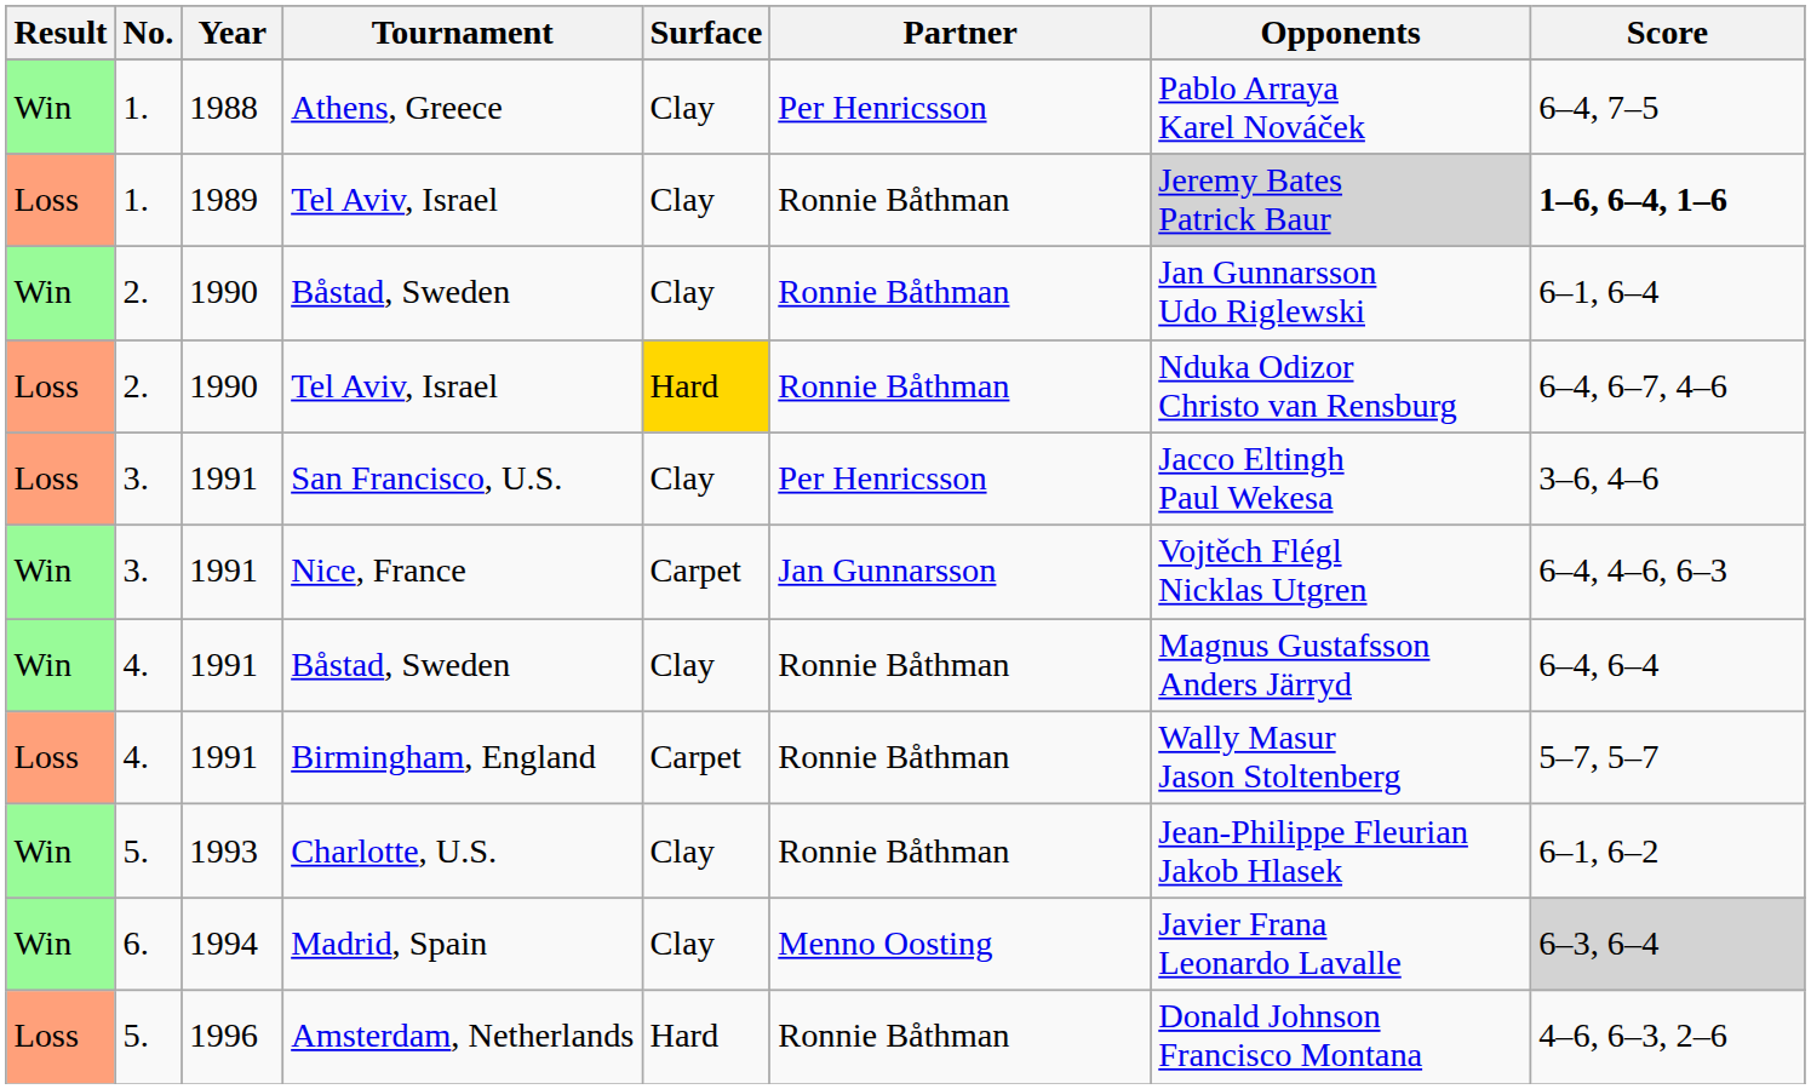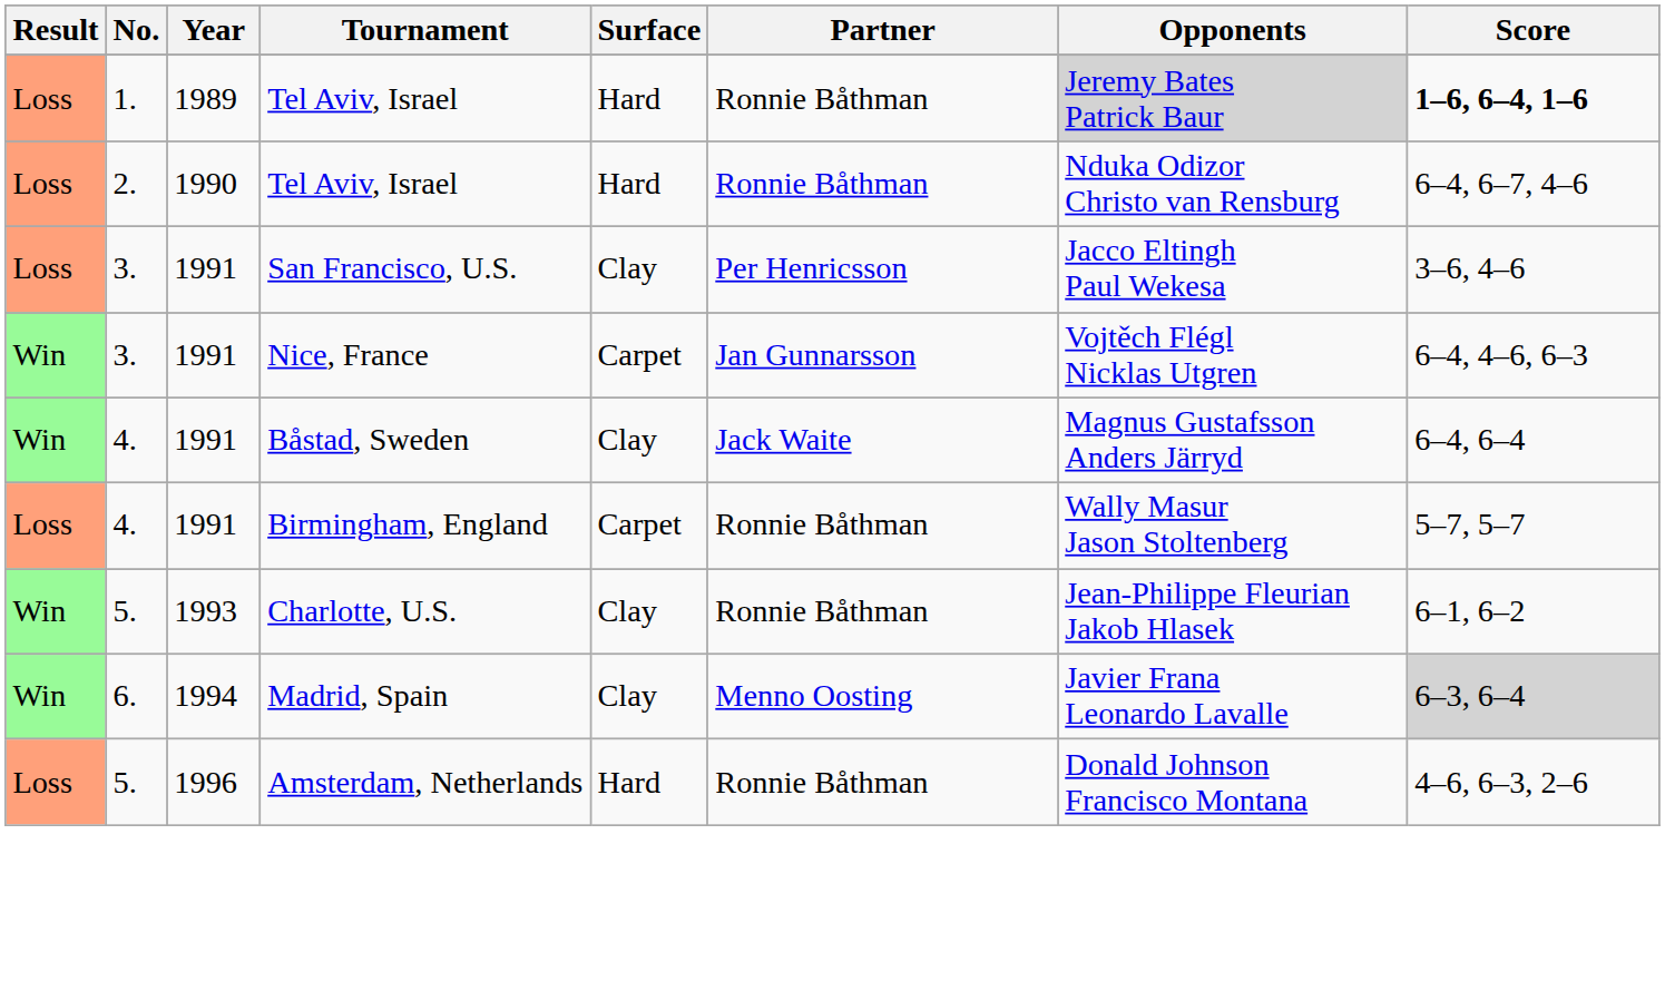 <table class="sortable wikitable">
 <tr>
 <th style="width:40px">Result</th>
 <th style="width:20px">No.</th>
 <th style="width:40px">Year</th>
 <th style="width:160px">Tournament</th>
 <th style="width:50px">Surface</th>
 <th style="width:170px">Partner</th>
 <th style="width:170px">Opponents</th>
 <th style="width:120px" class="unsortable">Score</th>
 </tr>
 <tr>
 </tr>
 <tr>
-<td style="background:#98fb98;">Win</td>
-<td>1.</td>
-<td>1988</td>
-<td><a href='#'>Athens</a>, Greece</td>
-<td>Clay</td>
-<td> <a href='#'>Per Henricsson</a></td>
-<td> <a href='#'>Pablo Arraya</a> <br>  <a href='#'>Karel Nováček</a></td>
-<td>6–4, 7–5</td>
-</tr>
-<tr>
 <td style="background:#ffa07a;">Loss</td>
 <td>1.</td>
 <td>1989</td>
 <td><a href='#'>Tel Aviv</a>, Israel</td>
-<td>Clay</td>
+<td>Hard</td>
 <td> Ronnie Båthman</td>
 <td style="background: lightgrey;"> <a href='#'>Jeremy Bates</a> <br>  <a href='#'>Patrick Baur</a></td>
 <td><strong>1–6, 6–4, 1–6</strong></td>
-</tr>
-<tr>
-<td style="background:#98fb98;">Win</td>
-<td>2.</td>
-<td>1990</td>
-<td><a href='#'>Båstad</a>, Sweden</td>
-<td>Clay</td>
-<td> <a href='#'>Ronnie Båthman</a></td>
-<td> <a href='#'>Jan Gunnarsson</a> <br>  <a href='#'>Udo Riglewski</a></td>
-<td>6–1, 6–4</td>
 </tr>
 <tr>
 <td style="background:#ffa07a;">Loss</td>
 <td>2.</td>
 <td>1990</td>
 <td><a href='#'>Tel Aviv</a>, Israel</td>
-<td style="background: gold;">Hard</td>
+<td>Hard</td>
 <td> <a href='#'>Ronnie Båthman</a></td>
 <td> <a href='#'>Nduka Odizor</a> <br>  <a href='#'>Christo van Rensburg</a></td>
 <td>6–4, 6–7, 4–6</td>
 </tr>
 <tr>
 <td style="background:#ffa07a;">Loss</td>
 <td>3.</td>
 <td>1991</td>
 <td><a href='#'>San Francisco</a>, U.S.</td>
 <td>Clay</td>
 <td> <a href='#'>Per Henricsson</a></td>
 <td> <a href='#'>Jacco Eltingh</a> <br>  <a href='#'>Paul Wekesa</a></td>
 <td>3–6, 4–6</td>
 </tr>
 <tr>
 <td style="background:#98fb98;">Win</td>
 <td>3.</td>
 <td>1991</td>
 <td><a href='#'>Nice</a>, France</td>
 <td>Carpet</td>
 <td> <a href='#'>Jan Gunnarsson</a></td>
 <td> <a href='#'>Vojtěch Flégl</a> <br>  <a href='#'>Nicklas Utgren</a></td>
 <td>6–4, 4–6, 6–3</td>
 </tr>
 <tr>
 <td style="background:#98fb98;">Win</td>
 <td>4.</td>
 <td>1991</td>
 <td><a href='#'>Båstad</a>, Sweden</td>
 <td>Clay</td>
-<td> Ronnie Båthman</td>
+<td> <a href='#'>Jack Waite</a></td>
 <td> <a href='#'>Magnus Gustafsson</a> <br>  <a href='#'>Anders Järryd</a></td>
 <td>6–4, 6–4</td>
 </tr>
 <tr>
 <td style="background:#ffa07a;">Loss</td>
 <td>4.</td>
 <td>1991</td>
 <td><a href='#'>Birmingham</a>, England</td>
 <td>Carpet</td>
 <td> Ronnie Båthman</td>
 <td> <a href='#'>Wally Masur</a> <br>  <a href='#'>Jason Stoltenberg</a></td>
 <td>5–7, 5–7</td>
 </tr>
 <tr>
 <td style="background:#98fb98;">Win</td>
 <td>5.</td>
 <td>1993</td>
 <td><a href='#'>Charlotte</a>, U.S.</td>
 <td>Clay</td>
 <td> Ronnie Båthman</td>
 <td> <a href='#'>Jean-Philippe Fleurian</a> <br>  <a href='#'>Jakob Hlasek</a></td>
 <td>6–1, 6–2</td>
 </tr>
 <tr>
 <td style="background:#98fb98;">Win</td>
 <td>6.</td>
 <td>1994</td>
 <td><a href='#'>Madrid</a>, Spain</td>
 <td>Clay</td>
 <td> <a href='#'>Menno Oosting</a></td>
 <td> <a href='#'>Javier Frana</a> <br>  <a href='#'>Leonardo Lavalle</a></td>
 <td style="background: lightgrey;">6–3, 6–4</td>
 </tr>
 <tr>
 <td style="background:#ffa07a;">Loss</td>
 <td>5.</td>
 <td>1996</td>
 <td><a href='#'>Amsterdam</a>, Netherlands</td>
 <td>Hard</td>
 <td> Ronnie Båthman</td>
 <td> <a href='#'>Donald Johnson</a> <br>  <a href='#'>Francisco Montana</a></td>
 <td>4–6, 6–3, 2–6</td>
 </tr>
 </table>
